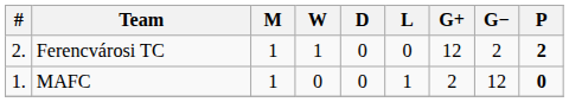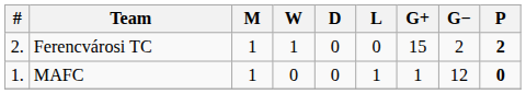 <table class="wikitable" style="text-align: center;">
 <tr>
 <th width="15">#</th>
 <th width="175">Team</th>
 <th width="30">M</th>
 <th width="30">W</th>
 <th width="30">D</th>
 <th width="30">L</th>
 <th width="30">G+</th>
 <th width="30">G−</th>
 <th width="30">P</th>
 </tr>
 <tr>
 <td>2.</td>
 <td align="left">Ferencvárosi TC</td>
 <td>1</td>
 <td>1</td>
 <td>0</td>
 <td>0</td>
-<td>12</td>
+<td>15</td>
 <td>2</td>
 <td><strong>2</strong></td>
 </tr>
 <tr>
 <td>1.</td>
 <td align="left">MAFC</td>
 <td>1</td>
 <td>0</td>
 <td>0</td>
 <td>1</td>
-<td>2</td>
+<td>1</td>
 <td>12</td>
 <td><strong>0</strong></td>
 </tr>
 <tr>
 </tr>
 </table>
